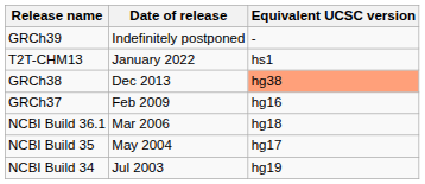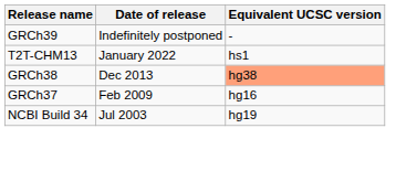 <table class="wikitable">
 <tr>
 <th>Release name</th>
 <th>Date of release</th>
 <th>Equivalent UCSC version</th>
 </tr>
 <tr>
 <td>GRCh39</td>
 <td>Indefinitely postponed</td>
 <td>-</td>
 </tr>
 <tr>
 <td>T2T-CHM13</td>
 <td>January 2022</td>
 <td>hs1</td>
 </tr>
 <tr>
 <td>GRCh38</td>
 <td>Dec 2013</td>
 <td style="background: lightsalmon;">hg38</td>
 </tr>
 <tr>
 <td>GRCh37</td>
 <td>Feb 2009</td>
 <td>hg16</td>
 </tr>
 <tr>
-<td>NCBI Build 36.1</td>
-<td>Mar 2006</td>
-<td>hg18</td>
-</tr>
-<tr>
-<td>NCBI Build 35</td>
-<td>May 2004</td>
-<td>hg17</td>
-</tr>
-<tr>
 <td>NCBI Build 34</td>
 <td>Jul 2003</td>
 <td>hg19</td>
 </tr>
 </table>
